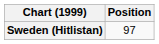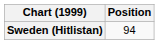 <table class="wikitable plainrowheaders" style="text-align:center">
 <tr>
 <th scope="col">Chart (1999)</th>
 <th scope="col">Position</th>
 </tr>
 <tr>
 <th scope="row">Sweden (Hitlistan)</th>
-<td>97</td>
+<td>94</td>
 </tr>
 </table>
